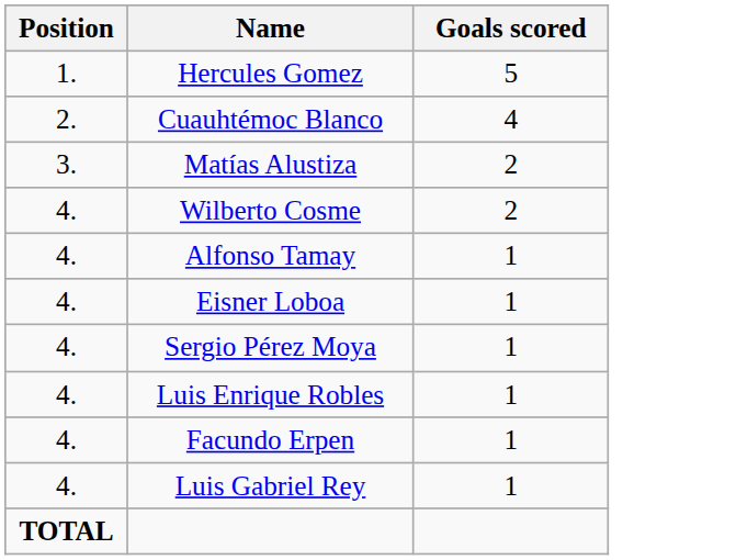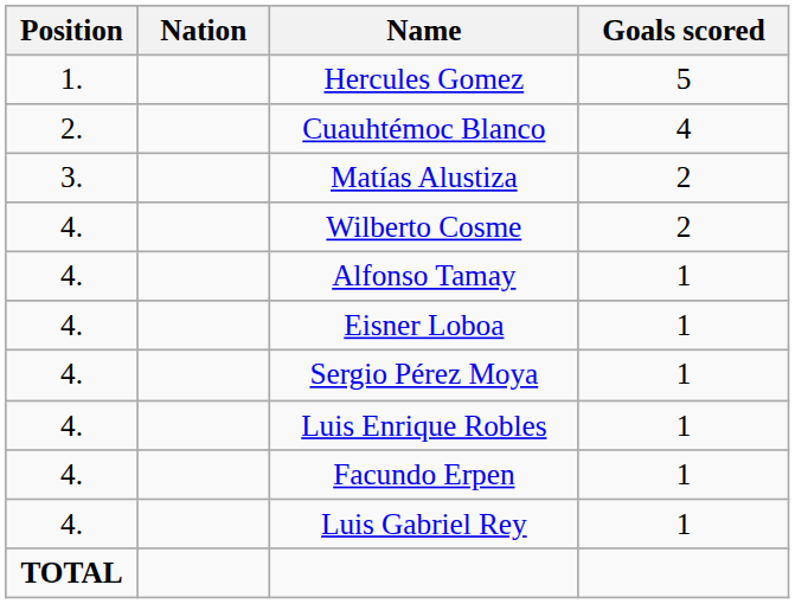 <table class="wikitable" style="font-size: 95%; text-align: center;">
 <tr>
 <th width=60>Position</th>
+<th width=60>Nation</th>
 <th width=150>Name</th>
 <th width=100>Goals scored</th>
 </tr>
 <tr>
 <td>1.</td>
+<td> </td>
 <td><a href='#'>Hercules Gomez</a></td>
 <td>5</td>
 </tr>
 <tr>
 <td>2.</td>
+<td></td>
 <td><a href='#'>Cuauhtémoc Blanco</a></td>
 <td>4</td>
 </tr>
 <tr>
 <td>3.</td>
+<td></td>
 <td><a href='#'>Matías Alustiza</a></td>
 <td>2</td>
 </tr>
 <tr>
 <td>4.</td>
+<td></td>
 <td><a href='#'>Wilberto Cosme</a></td>
 <td>2</td>
 </tr>
 <tr>
 <td>4.</td>
+<td></td>
 <td><a href='#'>Alfonso Tamay</a></td>
 <td>1</td>
 </tr>
 <tr>
 <td>4.</td>
+<td></td>
 <td><a href='#'>Eisner Loboa</a></td>
 <td>1</td>
 </tr>
 <tr>
 <td>4.</td>
+<td></td>
 <td><a href='#'>Sergio Pérez Moya</a></td>
 <td>1</td>
 </tr>
 <tr>
 <td>4.</td>
+<td></td>
 <td><a href='#'>Luis Enrique Robles</a></td>
 <td>1</td>
 </tr>
 <tr>
 <td>4.</td>
+<td></td>
 <td><a href='#'>Facundo Erpen</a></td>
 <td>1</td>
 </tr>
 <tr>
 <td>4.</td>
+<td> </td>
 <td><a href='#'>Luis Gabriel Rey</a></td>
 <td>1</td>
 </tr>
 <tr>
 <td><strong>TOTAL</strong></td>
 <td></td>
 <td></td>
+<td></td>
 </tr>
 </table>
